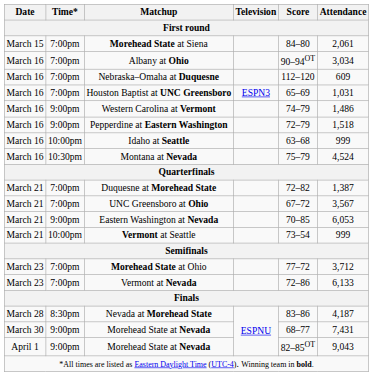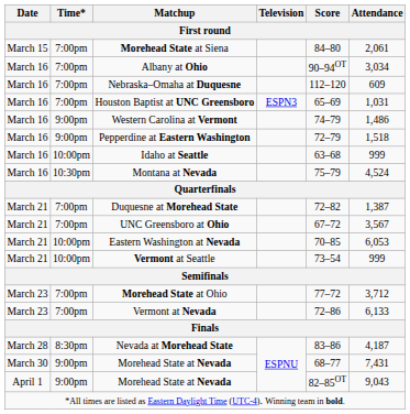 <table class="wikitable" style="font-size: 95%; text-align:center">
 <tr>
 <th>Date</th>
 <th>Time*</th>
 <th>Matchup</th>
 <th>Television</th>
 <th>Score</th>
 <th>Attendance</th>
 </tr>
 <tr>
 <th colspan=6>First round</th>
 </tr>
 <tr>
 <td>March 15</td>
 <td>7:00pm</td>
 <td><strong>Morehead State</strong> at Siena</td>
 <td></td>
 <td>84–80</td>
 <td>2,061</td>
 </tr>
 <tr>
 <td>March 16</td>
 <td>7:00pm</td>
 <td>Albany at <strong>Ohio</strong></td>
 <td></td>
 <td>90–94<sup>OT</sup></td>
 <td>3,034</td>
 </tr>
 <tr>
 <td>March 16</td>
 <td>7:00pm</td>
 <td>Nebraska–Omaha at <strong>Duquesne</strong></td>
 <td></td>
 <td>112–120</td>
 <td>609</td>
 </tr>
 <tr>
 <td>March 16</td>
 <td>7:00pm</td>
 <td>Houston Baptist at <strong>UNC Greensboro</strong></td>
 <td><a href='#'>ESPN3</a></td>
 <td>65–69</td>
 <td>1,031</td>
 </tr>
 <tr>
 <td>March 16</td>
 <td>9:00pm</td>
 <td>Western Carolina at <strong>Vermont</strong></td>
 <td></td>
 <td>74–79</td>
 <td>1,486</td>
 </tr>
 <tr>
 <td>March 16</td>
 <td>9:00pm</td>
 <td>Pepperdine at <strong>Eastern Washington</strong></td>
 <td></td>
 <td>72–79</td>
 <td>1,518</td>
 </tr>
 <tr>
 <td>March 16</td>
 <td>10:00pm</td>
 <td>Idaho at <strong>Seattle</strong></td>
 <td></td>
 <td>63–68</td>
 <td>999</td>
 </tr>
 <tr>
 <td>March 16</td>
 <td>10:30pm</td>
 <td>Montana at <strong>Nevada</strong></td>
 <td></td>
 <td>75–79</td>
 <td>4,524</td>
 </tr>
 <tr>
 <th colspan=6>Quarterfinals</th>
 </tr>
 <tr>
 <td>March 21</td>
 <td>7:00pm</td>
 <td>Duquesne at <strong>Morehead State</strong></td>
 <td></td>
 <td>72–82</td>
 <td>1,387</td>
 </tr>
 <tr>
 <td>March 21</td>
 <td>7:00pm</td>
 <td>UNC Greensboro at <strong>Ohio</strong></td>
 <td></td>
 <td>67–72</td>
 <td>3,567</td>
 </tr>
 <tr>
 <td>March 21</td>
-<td>9:00pm</td>
+<td>10:00pm</td>
 <td>Eastern Washington at <strong>Nevada</strong></td>
 <td></td>
 <td>70–85</td>
 <td>6,053</td>
 </tr>
 <tr>
 <td>March 21</td>
 <td>10:00pm</td>
 <td><strong>Vermont</strong> at Seattle</td>
 <td></td>
 <td>73–54</td>
 <td>999</td>
 </tr>
 <tr>
 <th colspan=6>Semifinals</th>
 </tr>
 <tr>
 <td>March 23</td>
 <td>7:00pm</td>
 <td><strong>Morehead State</strong> at Ohio</td>
 <td></td>
 <td>77–72</td>
 <td>3,712</td>
 </tr>
 <tr>
 <td>March 23</td>
 <td>7:00pm</td>
 <td>Vermont at <strong>Nevada</strong></td>
 <td></td>
 <td>72–86</td>
 <td>6,133</td>
 </tr>
 <tr>
 <th colspan=6>Finals</th>
 </tr>
 <tr>
 <td>March 28</td>
 <td>8:30pm</td>
 <td>Nevada at <strong>Morehead State</strong></td>
 <td Rowspan=3><a href='#'>ESPNU</a></td>
 <td>83–86</td>
 <td>4,187</td>
 </tr>
 <tr>
 <td>March 30</td>
 <td>9:00pm</td>
 <td>Morehead State at <strong>Nevada</strong></td>
 <td>68–77</td>
 <td>7,431</td>
 </tr>
 <tr>
 <td>April 1</td>
 <td>9:00pm</td>
 <td>Morehead State at <strong>Nevada</strong></td>
 <td>82–85<sup>OT</sup></td>
 <td>9,043</td>
 </tr>
 <tr>
 <td colspan=6><small>*All times are listed as <a href='#'>Eastern Daylight Time</a> (<a href='#'>UTC-4</a>)</small>. <small>Winning team in <strong>bold</strong>.</small></td>
 </tr>
 </table>
